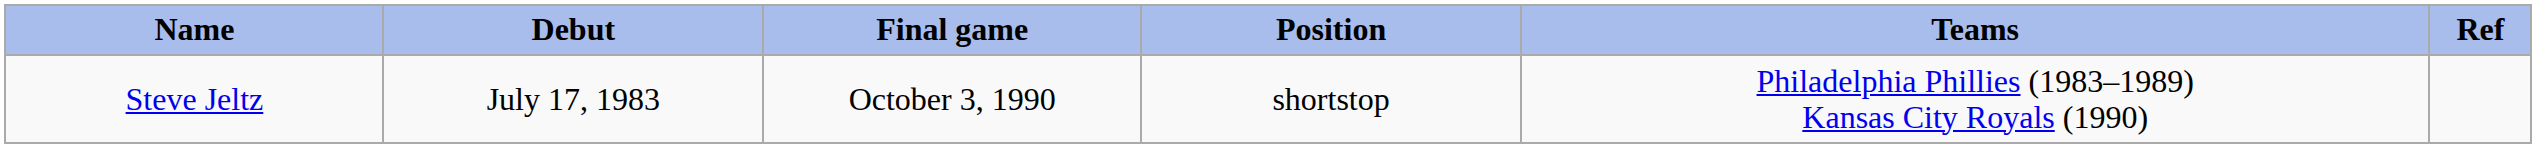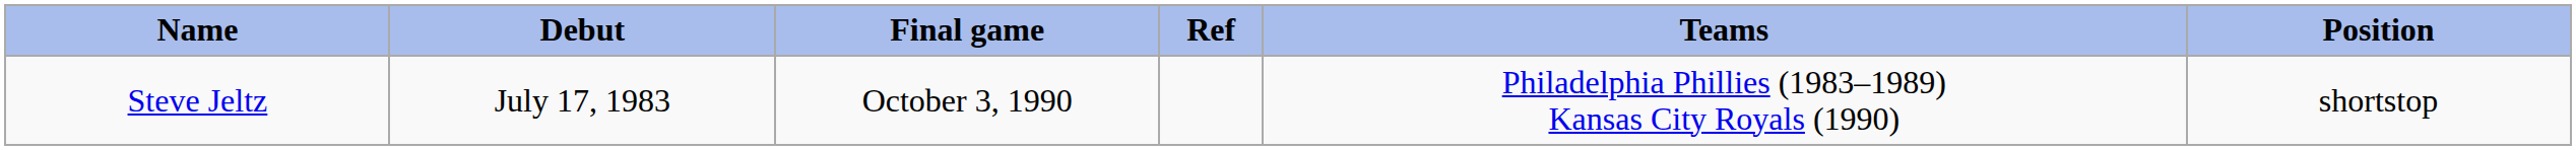 <table class="wikitable" style="width: 100%">
 <tr>
 <th style="background:#a8bdec; width:15%;">Name</th>
 <th style="width:15%; background:#a8bdec;">Debut</th>
 <th style="width:15%; background:#a8bdec;">Final game</th>
+<th style="width:4%; background:#a8bdec;">Ref</th>
+<th style="width:36%; background:#a8bdec;">Teams</th>
 <th style="width:15%; background:#a8bdec;">Position</th>
-<th style="width:36%; background:#a8bdec;">Teams</th>
-<th style="width:4%; background:#a8bdec;">Ref</th>
 </tr>
 <tr align=center>
 <td><a href='#'>Steve Jeltz</a></td>
 <td>July 17, 1983</td>
 <td>October 3, 1990</td>
+<td></td>
+<td><a href='#'>Philadelphia Phillies</a> (1983–1989)<br><a href='#'>Kansas City Royals</a> (1990)</td>
 <td>shortstop</td>
-<td><a href='#'>Philadelphia Phillies</a> (1983–1989)<br><a href='#'>Kansas City Royals</a> (1990)</td>
-<td></td>
 </tr>
 </table>
